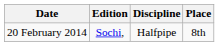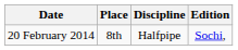 <table class="wikitable" style="text-align:center; font-size:95%;">
 <tr>
 <th>Date</th>
+<th>Place</th>
+<th>Discipline</th>
 <th>Edition</th>
-<th>Discipline</th>
-<th>Place</th>
 </tr>
 <tr>
 <td>20 February 2014</td>
+<td>8th</td>
+<td>Halfpipe</td>
 <td><a href='#'>Sochi</a>, </td>
-<td>Halfpipe</td>
-<td>8th</td>
 </tr>
 </table>
